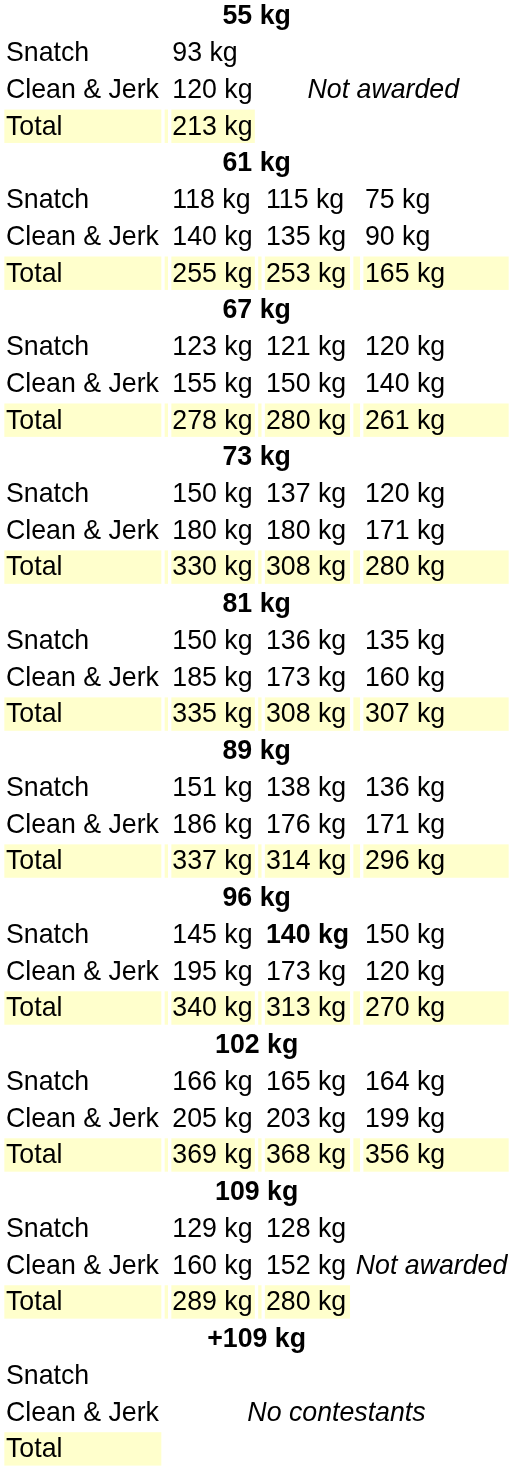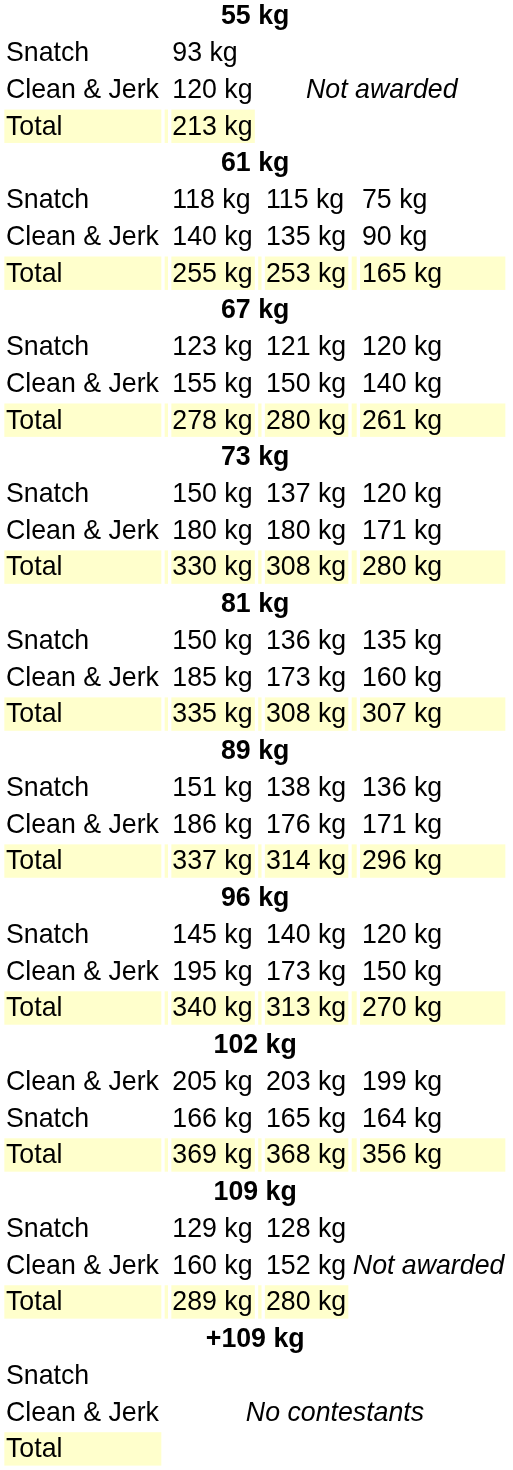 <table>
 <tr>
 <th colspan=7>55 kg</th>
 </tr>
 <tr>
 <td>Snatch</td>
 <td></td>
 <td>93 kg</td>
 <td rowspan=3 colspan=4 align=center><em>Not awarded</em></td>
 </tr>
 <tr>
 <td>Clean & Jerk</td>
 <td></td>
 <td>120 kg</td>
 </tr>
 <tr bgcolor=ffffcc>
 <td>Total</td>
 <td></td>
 <td>213 kg</td>
 </tr>
 <tr>
 <th colspan=7>61 kg</th>
 </tr>
 <tr>
 <td>Snatch</td>
 <td></td>
 <td>118 kg</td>
 <td></td>
 <td>115 kg</td>
 <td></td>
 <td>75 kg</td>
 </tr>
 <tr>
 <td>Clean & Jerk</td>
 <td></td>
 <td>140 kg</td>
 <td></td>
 <td>135 kg</td>
 <td></td>
 <td>90 kg</td>
 </tr>
 <tr bgcolor=ffffcc>
 <td>Total</td>
 <td></td>
 <td>255 kg</td>
 <td></td>
 <td>253 kg</td>
 <td></td>
 <td>165 kg</td>
 </tr>
 <tr>
 <th colspan=7>67 kg</th>
 </tr>
 <tr>
 <td>Snatch</td>
 <td></td>
 <td>123 kg</td>
 <td></td>
 <td>121 kg</td>
 <td></td>
 <td>120 kg</td>
 </tr>
 <tr>
 <td>Clean & Jerk</td>
 <td></td>
 <td>155 kg</td>
 <td></td>
 <td>150 kg</td>
 <td></td>
 <td>140 kg</td>
 </tr>
 <tr bgcolor=ffffcc>
 <td>Total</td>
 <td></td>
 <td>278 kg</td>
 <td></td>
 <td>280 kg</td>
 <td></td>
 <td>261 kg</td>
 </tr>
 <tr>
 <th colspan=7>73 kg</th>
 </tr>
 <tr>
 <td>Snatch</td>
 <td></s></td>
 <td>150 kg</td>
 <td></td>
 <td>137 kg</td>
 <td></td>
 <td>120 kg</td>
 </tr>
 <tr>
 <td>Clean & Jerk</td>
 <td></td>
 <td>180 kg</td>
 <td></s></td>
 <td>180 kg</td>
 <td></td>
 <td>171 kg</td>
 </tr>
 <tr bgcolor=ffffcc>
 <td>Total</td>
 <td></s></td>
 <td>330 kg</td>
 <td></td>
 <td>308 kg</td>
 <td></td>
 <td>280 kg</td>
 </tr>
 <tr>
 <th colspan=7>81 kg</th>
 </tr>
 <tr>
 <td>Snatch</td>
 <td></td>
 <td>150 kg</td>
 <td></td>
 <td>136 kg</td>
 <td></td>
 <td>135 kg</td>
 </tr>
 <tr>
 <td>Clean & Jerk</td>
 <td></td>
 <td>185 kg</td>
 <td></td>
 <td>173 kg</td>
 <td></td>
 <td>160 kg</td>
 </tr>
 <tr bgcolor=ffffcc>
 <td>Total</td>
 <td></td>
 <td>335 kg</td>
 <td></td>
 <td>308 kg</td>
 <td></td>
 <td>307 kg</td>
 </tr>
 <tr>
 <th colspan=7>89 kg</th>
 </tr>
 <tr>
 <td>Snatch</td>
 <td></td>
 <td>151 kg</td>
 <td></td>
 <td>138 kg</td>
 <td></td>
 <td>136 kg</td>
 </tr>
 <tr>
 <td>Clean & Jerk</td>
 <td></td>
 <td>186 kg</td>
 <td></td>
 <td>176 kg</td>
 <td></td>
 <td>171 kg</td>
 </tr>
 <tr bgcolor=ffffcc>
 <td>Total</td>
 <td></td>
 <td>337 kg</td>
 <td></td>
 <td>314 kg</td>
 <td></td>
 <td>296 kg</td>
 </tr>
 <tr>
 <th colspan=7>96 kg</th>
 </tr>
 <tr>
 <td>Snatch</td>
 <td></td>
 <td>145 kg</td>
 <td></td>
-<td><strong>140 kg</strong></td>
+<td>140 kg</td>
 <td></td>
-<td>150 kg</td>
+<td>120 kg</td>
 </tr>
 <tr>
 <td>Clean & Jerk</td>
 <td></td>
 <td>195 kg</td>
 <td></td>
 <td>173 kg</td>
 <td></td>
-<td>120 kg</td>
+<td>150 kg</td>
 </tr>
 <tr bgcolor=ffffcc>
 <td>Total</td>
 <td></td>
 <td>340 kg</td>
 <td></td>
 <td>313 kg</td>
 <td></td>
 <td>270 kg</td>
 </tr>
 <tr>
 <th colspan=7>102 kg</th>
 </tr>
 <tr>
+<td>Clean & Jerk</td>
+<td></td>
+<td>205 kg</td>
+<td></td>
+<td>203 kg</td>
+<td></td>
+<td>199 kg</td>
+</tr>
+<tr>
 <td>Snatch</td>
 <td></td>
 <td>166 kg</td>
 <td></td>
 <td>165 kg</td>
 <td></td>
 <td>164 kg</td>
-</tr>
-<tr>
-<td>Clean & Jerk</td>
-<td></td>
-<td>205 kg</td>
-<td></td>
-<td>203 kg</td>
-<td></td>
-<td>199 kg</td>
 </tr>
 <tr bgcolor=ffffcc>
 <td>Total</td>
 <td></td>
 <td>369 kg</td>
 <td></td>
 <td>368 kg</td>
 <td></td>
 <td>356 kg</td>
 </tr>
 <tr>
 <th colspan=7>109 kg</th>
 </tr>
 <tr>
 <td>Snatch</td>
 <td></td>
 <td>129 kg</td>
 <td></td>
 <td>128 kg</td>
 <td rowspan=3 colspan=2 align=center><em>Not awarded</em></td>
 </tr>
 <tr>
 <td>Clean & Jerk</td>
 <td></td>
 <td>160 kg</td>
 <td></td>
 <td>152 kg</td>
 </tr>
 <tr bgcolor=ffffcc>
 <td>Total</td>
 <td></td>
 <td>289 kg</td>
 <td></td>
 <td>280 kg</td>
 </tr>
 <tr>
 <th colspan=7>+109 kg</th>
 </tr>
 <tr>
 <td>Snatch</td>
 <td rowspan=3 colspan=6 align=center><em>No contestants</em></td>
 </tr>
 <tr>
 <td>Clean & Jerk</td>
 </tr>
 <tr bgcolor=ffffcc>
 <td>Total</td>
 </tr>
 </table>
